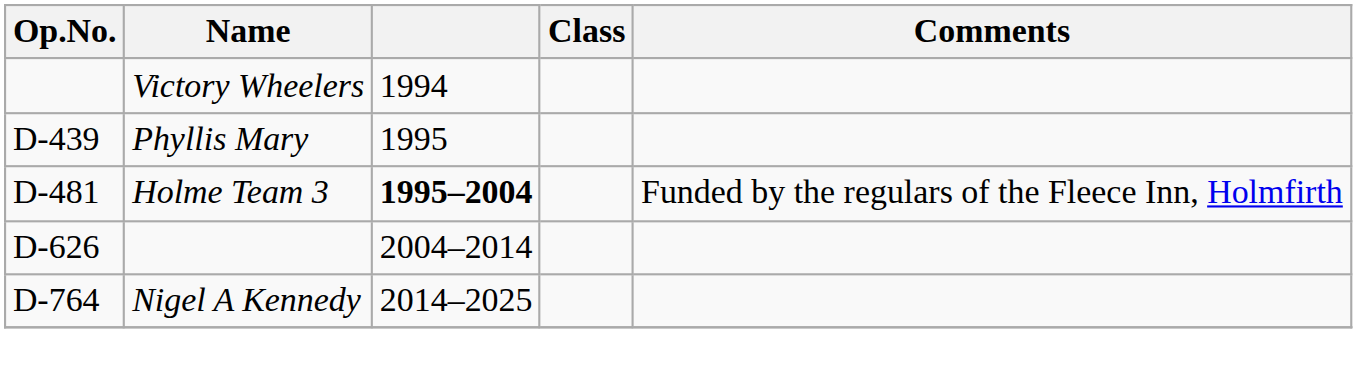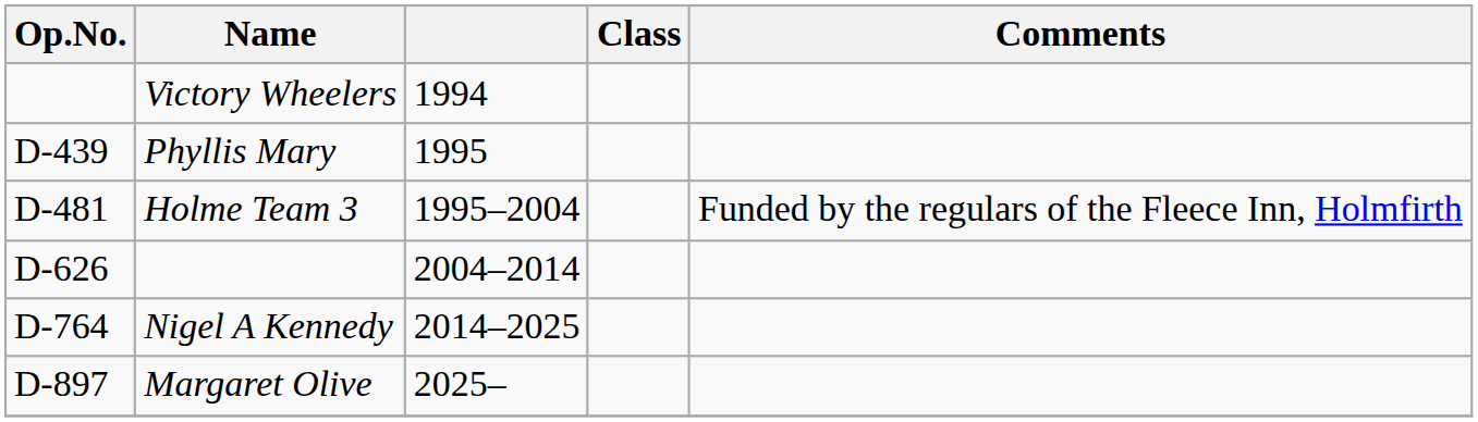 <table class="wikitable">
 <tr>
 <th>Op.No.</th>
 <th>Name</th>
 <th></th>
 <th>Class</th>
 <th>Comments</th>
 </tr>
 <tr>
 <td></td>
 <td><em>Victory Wheelers</em></td>
 <td>1994</td>
 <td></td>
 <td></td>
 </tr>
 <tr>
 <td>D-439</td>
 <td><em>Phyllis Mary</em></td>
 <td>1995</td>
 <td></td>
 <td></td>
 </tr>
 <tr>
 <td>D-481</td>
 <td><em>Holme Team 3</em></td>
-<td><strong>1995–2004</strong></td>
+<td>1995–2004</td>
 <td></td>
 <td>Funded by the regulars of the Fleece Inn, <a href='#'>Holmfirth</a></td>
 </tr>
 <tr>
 <td>D-626</td>
 <td></td>
 <td>2004–2014</td>
 <td></td>
 <td></td>
 </tr>
 <tr>
 <td>D-764</td>
 <td><em>Nigel A Kennedy</em></td>
 <td>2014–2025</td>
 <td></td>
 <td></td>
 </tr>
 <tr>
+<td>D-897</td>
+<td><em>Margaret Olive</em></td>
+<td>2025–</td>
+<td></td>
+<td></td>
+</tr>
+<tr>
 </tr>
 </table>
